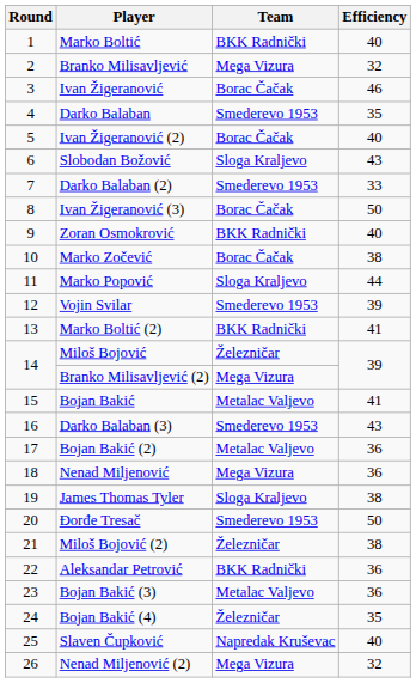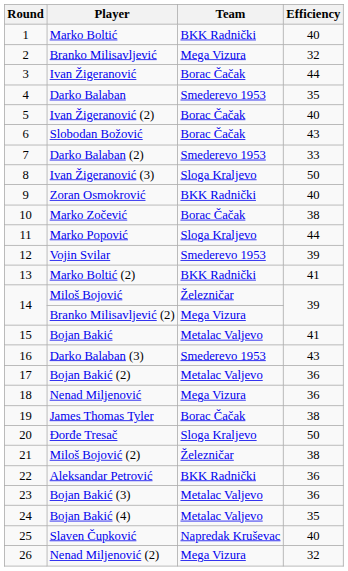 <table class="wikitable sortable" style="text-align: center;">
 <tr>
 <th align="center">Round</th>
 <th align="center">Player</th>
 <th align="center">Team</th>
 <th align="center">Efficiency</th>
 </tr>
 <tr>
 <td>1</td>
 <td align="left"> <a href='#'>Marko Boltić</a></td>
 <td align="left"><a href='#'>BKK Radnički</a></td>
 <td>40</td>
 </tr>
 <tr>
 <td>2</td>
 <td align="left"> <a href='#'>Branko Milisavljević</a></td>
 <td align="left"><a href='#'>Mega Vizura</a></td>
 <td>32</td>
 </tr>
 <tr>
 <td>3</td>
 <td align="left"> <a href='#'>Ivan Žigeranović</a></td>
 <td align="left"><a href='#'>Borac Čačak</a></td>
-<td>46</td>
+<td>44</td>
 </tr>
 <tr>
 <td>4</td>
 <td align="left"> <a href='#'>Darko Balaban</a></td>
 <td align="left"><a href='#'>Smederevo 1953</a></td>
 <td>35</td>
 </tr>
 <tr>
 <td>5</td>
 <td align="left"> <a href='#'>Ivan Žigeranović</a> (2)</td>
 <td align="left"><a href='#'>Borac Čačak</a></td>
 <td>40</td>
 </tr>
 <tr>
 <td>6</td>
 <td align="left"> <a href='#'>Slobodan Božović</a></td>
-<td align="left"><a href='#'>Sloga Kraljevo</a></td>
+<td align="left"><a href='#'>Borac Čačak</a></td>
 <td>43</td>
 </tr>
 <tr>
 <td>7</td>
 <td align="left"> <a href='#'>Darko Balaban</a> (2)</td>
 <td align="left"><a href='#'>Smederevo 1953</a></td>
 <td>33</td>
 </tr>
 <tr>
 <td>8</td>
 <td align="left"> <a href='#'>Ivan Žigeranović</a> (3)</td>
-<td align="left"><a href='#'>Borac Čačak</a></td>
+<td align="left"><a href='#'>Sloga Kraljevo</a></td>
 <td>50</td>
 </tr>
 <tr>
 <td>9</td>
 <td align="left"> <a href='#'>Zoran Osmokrović</a></td>
 <td align="left"><a href='#'>BKK Radnički</a></td>
 <td>40</td>
 </tr>
 <tr>
 <td>10</td>
 <td align="left"> <a href='#'>Marko Zočević</a></td>
 <td align="left"><a href='#'>Borac Čačak</a></td>
 <td>38</td>
 </tr>
 <tr>
 <td>11</td>
 <td align="left"> <a href='#'>Marko Popović</a></td>
 <td align="left"><a href='#'>Sloga Kraljevo</a></td>
 <td>44</td>
 </tr>
 <tr>
 <td>12</td>
 <td align="left"> <a href='#'>Vojin Svilar</a></td>
 <td align="left"><a href='#'>Smederevo 1953</a></td>
 <td>39</td>
 </tr>
 <tr>
 <td>13</td>
 <td align="left"> <a href='#'>Marko Boltić</a> (2)</td>
 <td align="left"><a href='#'>BKK Radnički</a></td>
 <td>41</td>
 </tr>
 <tr>
 <td rowspan=2>14</td>
 <td align="left"> <a href='#'>Miloš Bojović</a></td>
 <td align="left"><a href='#'>Železničar</a></td>
 <td rowspan=2>39</td>
 </tr>
 <tr>
 <td align="left"> <a href='#'>Branko Milisavljević</a> (2)</td>
 <td align="left"><a href='#'>Mega Vizura</a></td>
 </tr>
 <tr>
 <td>15</td>
 <td align="left"> <a href='#'>Bojan Bakić</a></td>
 <td align="left"><a href='#'>Metalac Valjevo</a></td>
 <td>41</td>
 </tr>
 <tr>
 <td>16</td>
 <td align="left"> <a href='#'>Darko Balaban</a> (3)</td>
 <td align="left"><a href='#'>Smederevo 1953</a></td>
 <td>43</td>
 </tr>
 <tr>
 <td>17</td>
 <td align="left"> <a href='#'>Bojan Bakić</a> (2)</td>
 <td align="left"><a href='#'>Metalac Valjevo</a></td>
 <td>36</td>
 </tr>
 <tr>
 <td>18</td>
 <td align="left"> <a href='#'>Nenad Miljenović</a></td>
 <td align="left"><a href='#'>Mega Vizura</a></td>
 <td>36</td>
 </tr>
 <tr>
 <td>19</td>
 <td align="left"> <a href='#'>James Thomas Tyler</a></td>
-<td align="left"><a href='#'>Sloga Kraljevo</a></td>
+<td align="left"><a href='#'>Borac Čačak</a></td>
 <td>38</td>
 </tr>
 <tr>
 <td>20</td>
 <td align="left"> <a href='#'>Đorđe Tresač</a></td>
-<td align="left"><a href='#'>Smederevo 1953</a></td>
+<td align="left"><a href='#'>Sloga Kraljevo</a></td>
 <td>50</td>
 </tr>
 <tr>
 <td>21</td>
 <td align="left"> <a href='#'>Miloš Bojović</a> (2)</td>
 <td align="left"><a href='#'>Železničar</a></td>
 <td>38</td>
 </tr>
 <tr>
 <td>22</td>
 <td align="left"> <a href='#'>Aleksandar Petrović</a></td>
 <td align="left"><a href='#'>BKK Radnički</a></td>
 <td>36</td>
 </tr>
 <tr>
 <td>23</td>
 <td align="left"> <a href='#'>Bojan Bakić</a> (3)</td>
 <td align="left"><a href='#'>Metalac Valjevo</a></td>
 <td>36</td>
 </tr>
 <tr>
 <td>24</td>
 <td align="left"> <a href='#'>Bojan Bakić</a> (4)</td>
-<td align="left"><a href='#'>Železničar</a></td>
+<td align="left"><a href='#'>Metalac Valjevo</a></td>
 <td>35</td>
 </tr>
 <tr>
 <td>25</td>
 <td align="left"> <a href='#'>Slaven Čupković</a></td>
 <td align="left"><a href='#'>Napredak Kruševac</a></td>
 <td>40</td>
 </tr>
 <tr>
 <td>26</td>
 <td align="left"> <a href='#'>Nenad Miljenović</a> (2)</td>
 <td align="left"><a href='#'>Mega Vizura</a></td>
 <td>32</td>
 </tr>
 </table>
